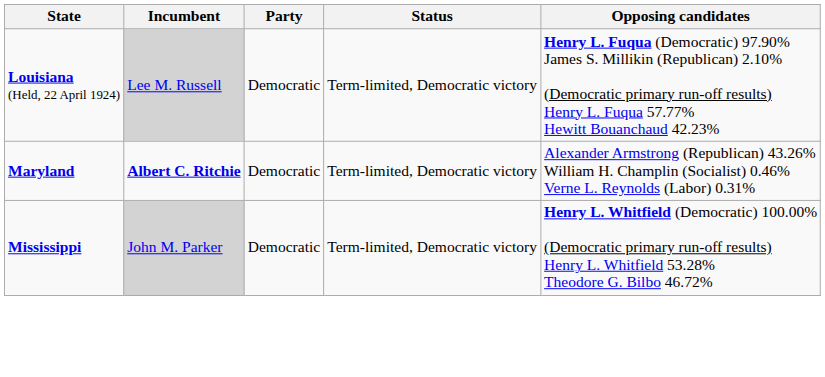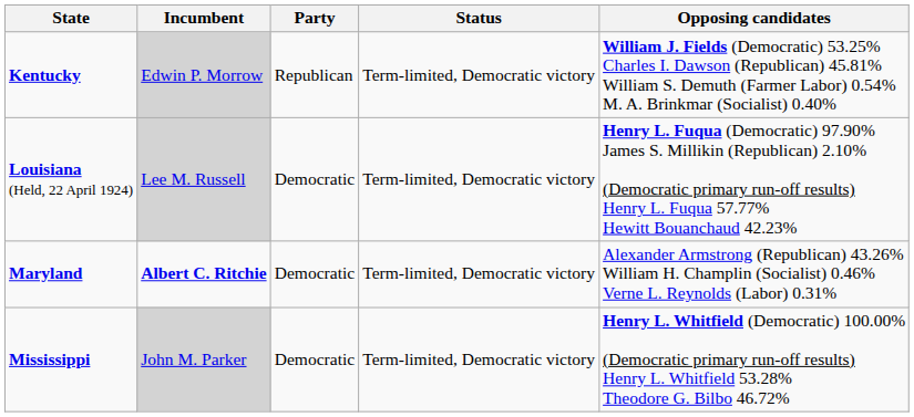 <table class="wikitable">
 <tr>
 <th>State</th>
 <th>Incumbent</th>
 <th>Party</th>
 <th>Status</th>
 <th>Opposing candidates</th>
+</tr>
+<tr>
+<td><strong><a href='#'>Kentucky</a></strong></td>
+<td bgcolor="lightgrey"><a href='#'>Edwin P. Morrow</a></td>
+<td>Republican</td>
+<td>Term-limited, Democratic victory</td>
+<td><strong><a href='#'>William J. Fields</a></strong> (Democratic) 53.25%<br><a href='#'>Charles I. Dawson</a> (Republican) 45.81%<br>William S. Demuth (Farmer Labor) 0.54%<br>M. A. Brinkmar (Socialist) 0.40%<br></td>
 </tr>
 <tr>
 <td><strong><a href='#'>Louisiana</a></strong><br><small>(Held, 22 April 1924)</small><br></td>
 <td bgcolor="lightgrey"><a href='#'>Lee M. Russell</a></td>
 <td>Democratic</td>
 <td>Term-limited, Democratic victory</td>
 <td><strong><a href='#'>Henry L. Fuqua</a></strong> (Democratic) 97.90%<br>James S. Millikin (Republican) 2.10%<br><br><u>(Democratic primary run-off results)</u><br><a href='#'>Henry L. Fuqua</a> 57.77%<br><a href='#'>Hewitt Bouanchaud</a> 42.23%<br></td>
 </tr>
 <tr>
 <td><strong><a href='#'>Maryland</a></strong></td>
 <td><strong><a href='#'>Albert C. Ritchie</a></strong></td>
 <td>Democratic</td>
 <td>Term-limited, Democratic victory</td>
 <td><a href='#'>Alexander Armstrong</a> (Republican) 43.26%<br>William H. Champlin (Socialist) 0.46%<br><a href='#'>Verne L. Reynolds</a> (Labor) 0.31%<br></td>
 </tr>
 <tr>
 <td><strong><a href='#'>Mississippi</a></strong></td>
 <td bgcolor="lightgrey"><a href='#'>John M. Parker</a></td>
 <td>Democratic</td>
 <td>Term-limited, Democratic victory</td>
 <td><strong><a href='#'>Henry L. Whitfield</a></strong> (Democratic) 100.00%<br><br><u>(Democratic primary run-off results)</u><br><a href='#'>Henry L. Whitfield</a> 53.28%<br><a href='#'>Theodore G. Bilbo</a> 46.72%<br></td>
 </tr>
 </table>
